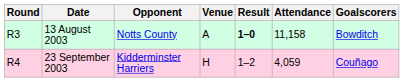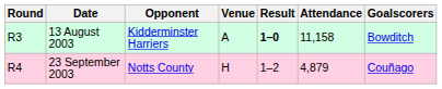 <table class="wikitable">
 <tr>
 <th>Round</th>
 <th>Date</th>
 <th>Opponent</th>
 <th>Venue</th>
 <th>Result</th>
 <th>Attendance</th>
 <th>Goalscorers</th>
 </tr>
 <tr style="background-color: #d0ffe3;">
 <td>R3</td>
 <td>13 August 2003</td>
-<td><a href='#'>Notts County</a></td>
+<td><a href='#'>Kidderminster Harriers</a></td>
 <td>A</td>
 <td><strong>1–0</strong></td>
 <td>11,158</td>
 <td><a href='#'>Bowditch</a></td>
 </tr>
 <tr style="background-color: #ffd0e3;">
 <td>R4</td>
 <td>23 September 2003</td>
-<td><a href='#'>Kidderminster Harriers</a></td>
+<td><a href='#'>Notts County</a></td>
 <td>H</td>
 <td>1–2</td>
-<td>4,059</td>
+<td>4,879</td>
 <td><a href='#'>Couñago</a></td>
 </tr>
 </table>
